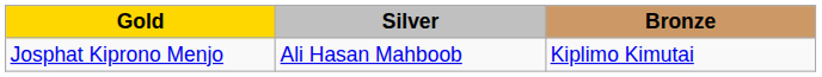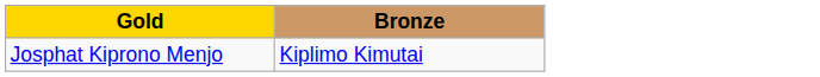 <table class="wikitable" style="text-align:left">
 <tr align="center">
 <td width=200 bgcolor=gold><strong>Gold</strong></td>
-<td width=200 bgcolor=silver><strong>Silver</strong></td>
 <td width=200 bgcolor=CC9966><strong>Bronze</strong></td>
 </tr>
 <tr>
 <td><a href='#'>Josphat Kiprono Menjo</a><br><em></em></td>
-<td><a href='#'>Ali Hasan Mahboob</a><br><em></em></td>
 <td><a href='#'>Kiplimo Kimutai</a><br><em></em></td>
 </tr>
 </table>
